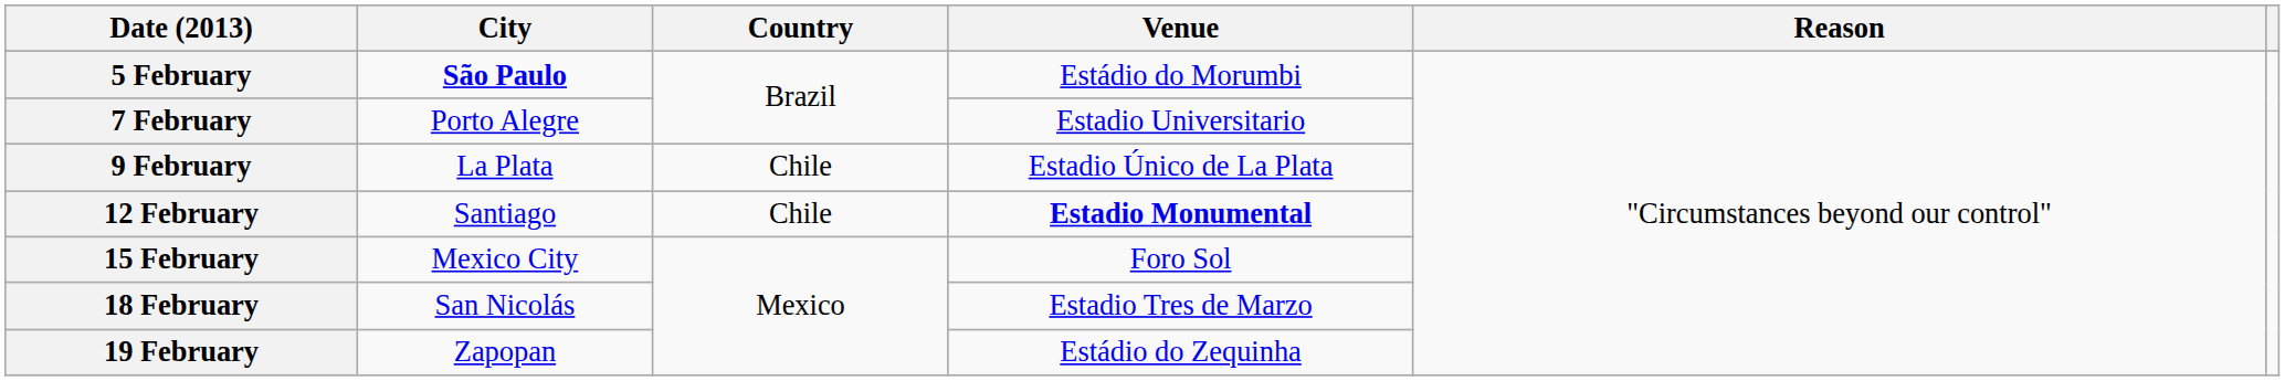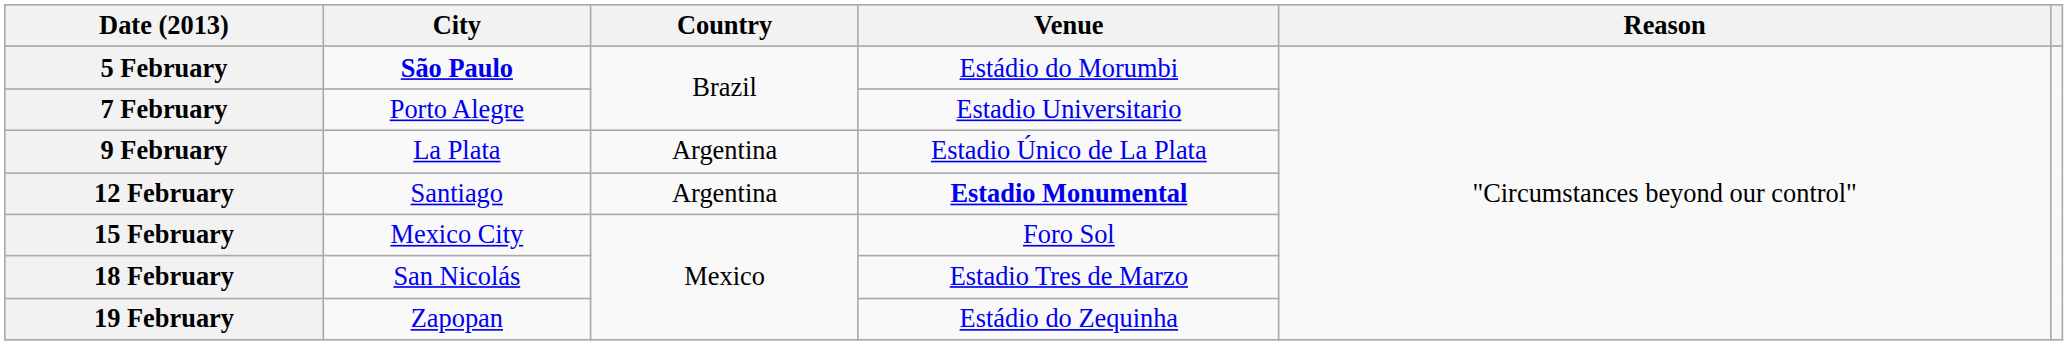 <table class="wikitable plainrowheaders" style="text-align:center;">
 <tr>
 <th scope="col" style="width:12em;">Date (2013)</th>
 <th scope="col" style="width:10em;">City</th>
 <th scope="col" style="width:10em;">Country</th>
 <th scope="col" style="width:16em;">Venue</th>
 <th scope="col" style="width:29.95em;">Reason</th>
 <th scope="col" class="unsortable"></th>
 </tr>
 <tr>
 <th scope="row" style="text-align:center;">5 February</th>
 <td><strong><a href='#'>São Paulo</a></strong></td>
 <td rowspan="2">Brazil</td>
 <td><a href='#'>Estádio do Morumbi</a></td>
 <td rowspan="7">"Circumstances beyond our control"</td>
 <td rowspan="7"></td>
 </tr>
 <tr>
 <th scope="row" style="text-align:center;">7 February</th>
 <td><a href='#'>Porto Alegre</a></td>
 <td><a href='#'>Estadio Universitario</a></td>
 </tr>
 <tr>
 <th scope="row" style="text-align:center;">9 February</th>
 <td><a href='#'>La Plata</a></td>
-<td>Chile</td>
+<td>Argentina</td>
 <td><a href='#'>Estadio Único de La Plata</a></td>
 </tr>
 <tr>
 <th scope="row" style="text-align:center;">12 February</th>
 <td><a href='#'>Santiago</a></td>
-<td>Chile</td>
+<td>Argentina</td>
 <td><strong><a href='#'>Estadio Monumental</a></strong></td>
 </tr>
 <tr>
 <th scope="row" style="text-align:center;">15 February</th>
 <td><a href='#'>Mexico City</a></td>
 <td rowspan="3">Mexico</td>
 <td><a href='#'>Foro Sol</a></td>
 </tr>
 <tr>
 <th scope="row" style="text-align:center;">18 February</th>
 <td><a href='#'>San Nicolás</a></td>
 <td><a href='#'>Estadio Tres de Marzo</a></td>
 </tr>
 <tr>
 <th scope="row" style="text-align:center;">19 February</th>
 <td><a href='#'>Zapopan</a></td>
 <td><a href='#'>Estádio do Zequinha</a></td>
 </tr>
 </table>
